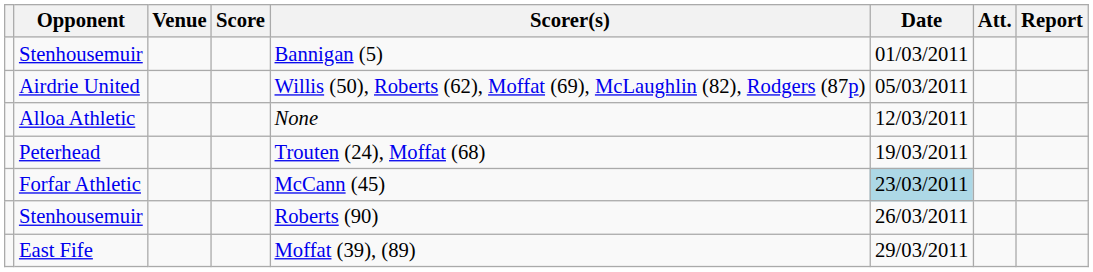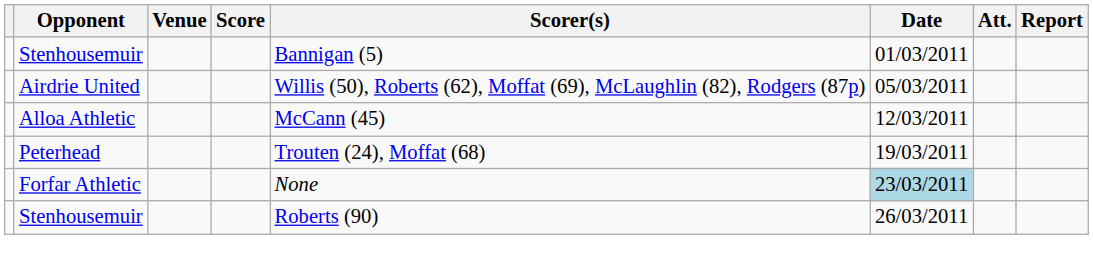 <table class="wikitable">
 <tr>
 <th></th>
 <th>Opponent</th>
 <th>Venue</th>
 <th>Score</th>
 <th>Scorer(s)</th>
 <th>Date</th>
 <th>Att.</th>
 <th>Report</th>
 </tr>
 <tr>
 <td></td>
 <td><a href='#'>Stenhousemuir</a></td>
 <td></td>
 <td></td>
 <td><a href='#'>Bannigan</a> (5)</td>
 <td>01/03/2011</td>
 <td></td>
 <td></td>
 </tr>
 <tr>
 <td></td>
 <td><a href='#'>Airdrie United</a></td>
 <td></td>
 <td></td>
 <td><a href='#'>Willis</a> (50), <a href='#'>Roberts</a> (62), <a href='#'>Moffat</a> (69), <a href='#'>McLaughlin</a> (82), <a href='#'>Rodgers</a> (87<a href='#'>p</a>)</td>
 <td>05/03/2011</td>
 <td></td>
 <td></td>
 </tr>
 <tr>
 <td></td>
 <td><a href='#'>Alloa Athletic</a></td>
 <td></td>
 <td></td>
-<td><em>None</em></td>
+<td><a href='#'>McCann</a> (45)</td>
 <td>12/03/2011</td>
 <td></td>
 <td></td>
 </tr>
 <tr>
 <td></td>
 <td><a href='#'>Peterhead</a></td>
 <td></td>
 <td></td>
 <td><a href='#'>Trouten</a> (24), <a href='#'>Moffat</a> (68)</td>
 <td>19/03/2011</td>
 <td></td>
 <td></td>
 </tr>
 <tr>
 <td></td>
 <td><a href='#'>Forfar Athletic</a></td>
 <td></td>
 <td></td>
-<td><a href='#'>McCann</a> (45)</td>
+<td><em>None</em></td>
 <td style="background: lightblue;">23/03/2011</td>
 <td></td>
 <td></td>
 </tr>
 <tr>
 <td></td>
 <td><a href='#'>Stenhousemuir</a></td>
 <td></td>
 <td></td>
 <td><a href='#'>Roberts</a> (90)</td>
 <td>26/03/2011</td>
 <td></td>
 <td></td>
 </tr>
-<tr>
-<td></td>
-<td><a href='#'>East Fife</a></td>
-<td></td>
-<td></td>
-<td><a href='#'>Moffat</a> (39), (89)</td>
-<td>29/03/2011</td>
-<td></td>
-<td></td>
-</tr>
 </table>
